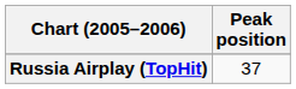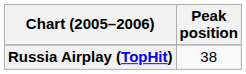 <table class="wikitable sortable plainrowheaders" style="text-align:center">
 <tr>
 <th scope="col">Chart (2005–2006)</th>
 <th scope="col">Peak<br>position</th>
 </tr>
 <tr>
 </tr>
 <tr>
 </tr>
 <tr>
 </tr>
 <tr>
 <th scope="row">Russia Airplay (<a href='#'>TopHit</a>)</th>
-<td>37</td>
+<td>38</td>
 </tr>
 </table>
